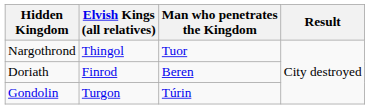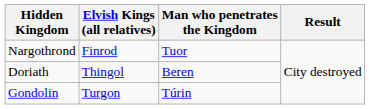 <table class="wikitable" style="margin: 1em auto;">
 <tr>
 <th>Hidden<br>Kingdom</th>
 <th><a href='#'>Elvish</a> Kings<br>(all relatives)</th>
 <th>Man who penetrates<br>the Kingdom</th>
 <th>Result</th>
 </tr>
 <tr>
 <td>Nargothrond</td>
-<td><a href='#'>Thingol</a></td>
+<td><a href='#'>Finrod</a></td>
 <td><a href='#'>Tuor</a> </td>
 <td rowspan=3>City destroyed</td>
 </tr>
 <tr>
 <td>Doriath</td>
-<td><a href='#'>Finrod</a></td>
+<td><a href='#'>Thingol</a></td>
 <td><a href='#'>Beren</a> </td>
 </tr>
 <tr>
 <td><a href='#'>Gondolin</a></td>
 <td><a href='#'>Turgon</a></td>
 <td><a href='#'>Túrin</a></td>
 </tr>
 </table>
